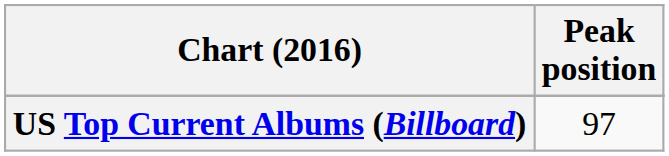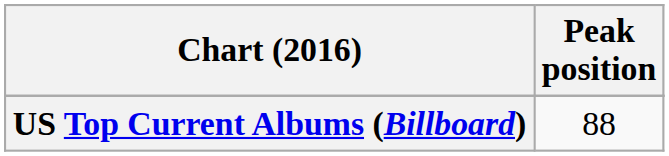 <table class="wikitable sortable plainrowheaders" style="text-align:center;">
 <tr>
 <th>Chart (2016)</th>
 <th>Peak <br> position</th>
 </tr>
 <tr>
 </tr>
 <tr>
 <th scope="row">US <a href='#'>Top Current Albums</a> (<a href='#'><em>Billboard</em></a>)</th>
-<td>97</td>
+<td>88</td>
 </tr>
 </table>
